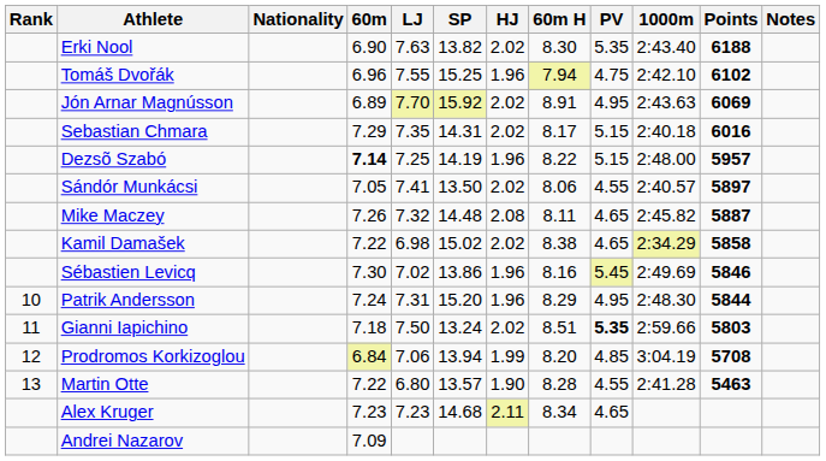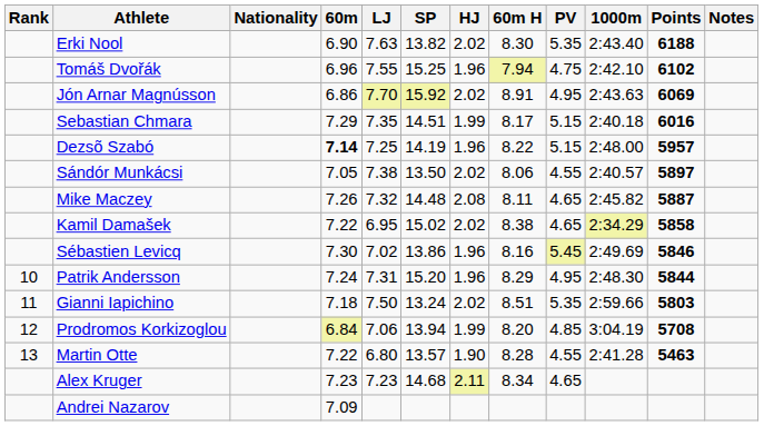 <table class="wikitable sortable" style=" text-align:center">
 <tr>
 <th>Rank</th>
 <th>Athlete</th>
 <th>Nationality</th>
 <th>60m</th>
 <th>LJ</th>
 <th>SP</th>
 <th>HJ</th>
 <th>60m H</th>
 <th>PV</th>
 <th>1000m</th>
 <th>Points</th>
 <th>Notes</th>
 </tr>
 <tr>
 <td></td>
 <td align=left><a href='#'>Erki Nool</a></td>
 <td align=left></td>
 <td>6.90</td>
 <td>7.63</td>
 <td>13.82</td>
 <td>2.02</td>
 <td>8.30</td>
 <td>5.35</td>
 <td>2:43.40</td>
 <td><strong>6188</strong></td>
 <td></td>
 </tr>
 <tr>
 <td></td>
 <td align=left><a href='#'>Tomáš Dvořák</a></td>
 <td align=left></td>
 <td>6.96</td>
 <td>7.55</td>
 <td>15.25</td>
 <td>1.96</td>
 <td bgcolor=#F2F5A9>7.94</td>
 <td>4.75</td>
 <td>2:42.10</td>
 <td><strong>6102</strong></td>
 <td></td>
 </tr>
 <tr>
 <td></td>
 <td align=left><a href='#'>Jón Arnar Magnússon</a></td>
 <td align=left></td>
-<td>6.89</td>
+<td>6.86</td>
 <td bgcolor=#F2F5A9>7.70</td>
 <td bgcolor=#F2F5A9>15.92</td>
 <td>2.02</td>
 <td>8.91</td>
 <td>4.95</td>
 <td>2:43.63</td>
 <td><strong>6069</strong></td>
 <td></td>
 </tr>
 <tr>
 <td></td>
 <td align=left><a href='#'>Sebastian Chmara</a></td>
 <td align=left></td>
 <td>7.29</td>
 <td>7.35</td>
-<td>14.31</td>
-<td>2.02</td>
+<td>14.51</td>
+<td>1.99</td>
 <td>8.17</td>
 <td>5.15</td>
 <td>2:40.18</td>
 <td><strong>6016</strong></td>
 <td></td>
 </tr>
 <tr>
 <td></td>
 <td align=left><a href='#'>Dezsõ Szabó</a></td>
 <td align=left></td>
 <td><strong>7.14</strong></td>
 <td>7.25</td>
 <td>14.19</td>
 <td>1.96</td>
 <td>8.22</td>
 <td>5.15</td>
 <td>2:48.00</td>
 <td><strong>5957</strong></td>
 <td></td>
 </tr>
 <tr>
 <td></td>
 <td align=left><a href='#'>Sándór Munkácsi</a></td>
 <td align=left></td>
 <td>7.05</td>
-<td>7.41</td>
+<td>7.38</td>
 <td>13.50</td>
 <td>2.02</td>
 <td>8.06</td>
 <td>4.55</td>
 <td>2:40.57</td>
 <td><strong>5897</strong></td>
 <td></td>
 </tr>
 <tr>
 <td></td>
 <td align=left><a href='#'>Mike Maczey</a></td>
 <td align=left></td>
 <td>7.26</td>
 <td>7.32</td>
 <td>14.48</td>
 <td>2.08</td>
 <td>8.11</td>
 <td>4.65</td>
 <td>2:45.82</td>
 <td><strong>5887</strong></td>
 <td></td>
 </tr>
 <tr>
 <td></td>
 <td align=left><a href='#'>Kamil Damašek</a></td>
 <td align=left></td>
 <td>7.22</td>
-<td>6.98</td>
+<td>6.95</td>
 <td>15.02</td>
 <td>2.02</td>
 <td>8.38</td>
 <td>4.65</td>
 <td bgcolor=#F2F5A9>2:34.29</td>
 <td><strong>5858</strong></td>
 <td></td>
 </tr>
 <tr>
 <td></td>
 <td align=left><a href='#'>Sébastien Levicq</a></td>
 <td align=left></td>
 <td>7.30</td>
 <td>7.02</td>
 <td>13.86</td>
 <td>1.96</td>
 <td>8.16</td>
 <td bgcolor=#F2F5A9>5.45</td>
 <td>2:49.69</td>
 <td><strong>5846</strong></td>
 <td></td>
 </tr>
 <tr>
 <td>10</td>
 <td align=left><a href='#'>Patrik Andersson</a></td>
 <td align=left></td>
 <td>7.24</td>
 <td>7.31</td>
 <td>15.20</td>
 <td>1.96</td>
 <td>8.29</td>
 <td>4.95</td>
 <td>2:48.30</td>
 <td><strong>5844</strong></td>
 <td></td>
 </tr>
 <tr>
 <td>11</td>
 <td align=left><a href='#'>Gianni Iapichino</a></td>
 <td align=left></td>
 <td>7.18</td>
 <td>7.50</td>
 <td>13.24</td>
 <td>2.02</td>
 <td>8.51</td>
-<td><strong>5.35</strong></td>
+<td>5.35</td>
 <td>2:59.66</td>
 <td><strong>5803</strong></td>
 <td></td>
 </tr>
 <tr>
 <td>12</td>
 <td align=left><a href='#'>Prodromos Korkizoglou</a></td>
 <td align=left></td>
 <td bgcolor=#F2F5A9>6.84</td>
 <td>7.06</td>
 <td>13.94</td>
 <td>1.99</td>
 <td>8.20</td>
 <td>4.85</td>
 <td>3:04.19</td>
 <td><strong>5708</strong></td>
 <td></td>
 </tr>
 <tr>
 <td>13</td>
 <td align=left><a href='#'>Martin Otte</a></td>
 <td align=left></td>
 <td>7.22</td>
 <td>6.80</td>
 <td>13.57</td>
 <td>1.90</td>
 <td>8.28</td>
 <td>4.55</td>
 <td>2:41.28</td>
 <td><strong>5463</strong></td>
 <td></td>
 </tr>
 <tr>
 <td></td>
 <td align=left><a href='#'>Alex Kruger</a></td>
 <td align=left></td>
 <td>7.23</td>
 <td>7.23</td>
 <td>14.68</td>
 <td bgcolor=#F2F5A9>2.11</td>
 <td>8.34</td>
 <td>4.65</td>
 <td></td>
 <td><strong></strong></td>
 <td></td>
 </tr>
 <tr>
 <td></td>
 <td align=left><a href='#'>Andrei Nazarov</a></td>
 <td align=left></td>
 <td>7.09</td>
 <td></td>
 <td></td>
 <td></td>
 <td></td>
 <td></td>
 <td></td>
 <td><strong></strong></td>
 <td></td>
 </tr>
 </table>
